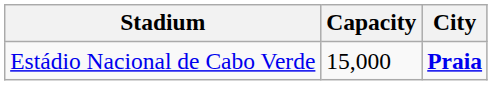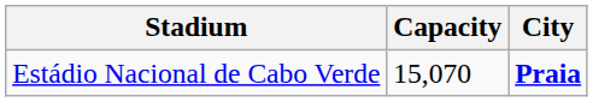 <table class="wikitable sortable">
 <tr>
 <th>Stadium</th>
 <th>Capacity</th>
 <th>City</th>
 </tr>
 <tr>
 <td><a href='#'>Estádio Nacional de Cabo Verde</a></td>
-<td>15,000</td>
+<td>15,070</td>
 <td><strong><a href='#'>Praia</a></strong></td>
 </tr>
 </table>
